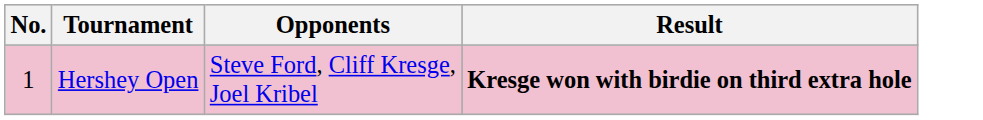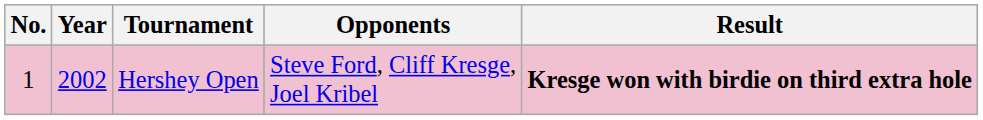 <table class="wikitable" style="font-size:95%;">
 <tr>
 <th>No.</th>
+<th>Year</th>
 <th>Tournament</th>
 <th>Opponents</th>
 <th>Result</th>
 </tr>
 <tr style="background:#F2C1D1;">
 <td align=center>1</td>
+<td><a href='#'>2002</a></td>
 <td><a href='#'>Hershey Open</a></td>
 <td> <a href='#'>Steve Ford</a>,  <a href='#'>Cliff Kresge</a>,<br> <a href='#'>Joel Kribel</a></td>
 <td><strong>Kresge won with birdie on third extra hole</strong></td>
 </tr>
 </table>
